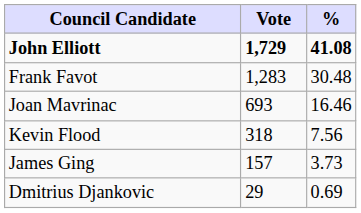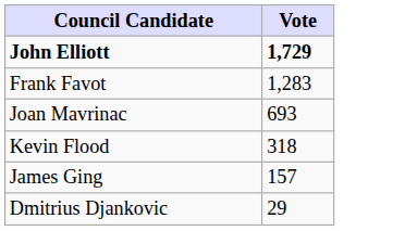 <table class="wikitable sortable">
 <tr>
 <th style="background:#ddf; width:200px;">Council Candidate</th>
 <th style="background:#ddf; width:50px;">Vote</th>
-<th style="background:#ddf; width:30px;">%</th>
 </tr>
 <tr>
 <td><strong>John Elliott</strong></td>
 <td><strong>1,729</strong></td>
-<td><strong>41.08</strong></td>
 </tr>
 <tr>
 <td>Frank Favot</td>
 <td>1,283</td>
-<td>30.48</td>
 </tr>
 <tr>
 <td>Joan Mavrinac</td>
 <td>693</td>
-<td>16.46</td>
 </tr>
 <tr>
 <td>Kevin Flood</td>
 <td>318</td>
-<td>7.56</td>
 </tr>
 <tr>
 <td>James Ging</td>
 <td>157</td>
-<td>3.73</td>
 </tr>
 <tr>
 <td>Dmitrius Djankovic</td>
 <td>29</td>
-<td>0.69</td>
 </tr>
 </table>
